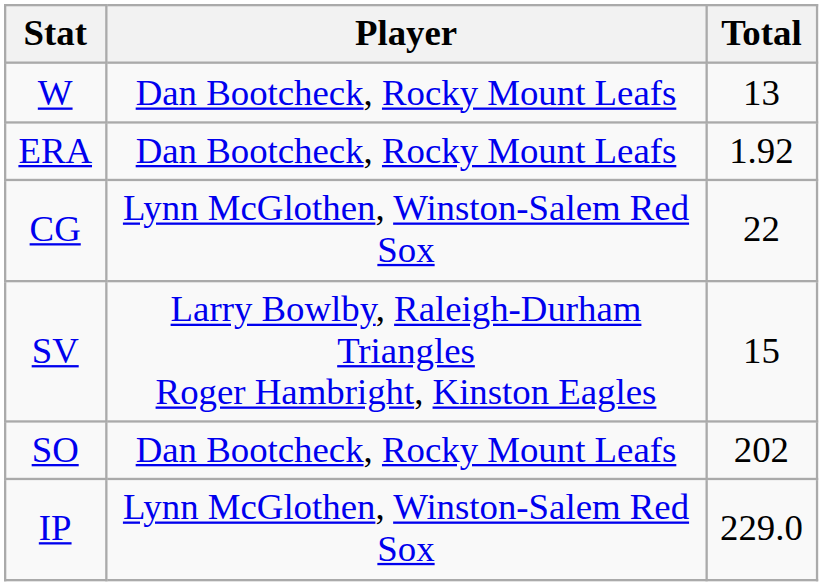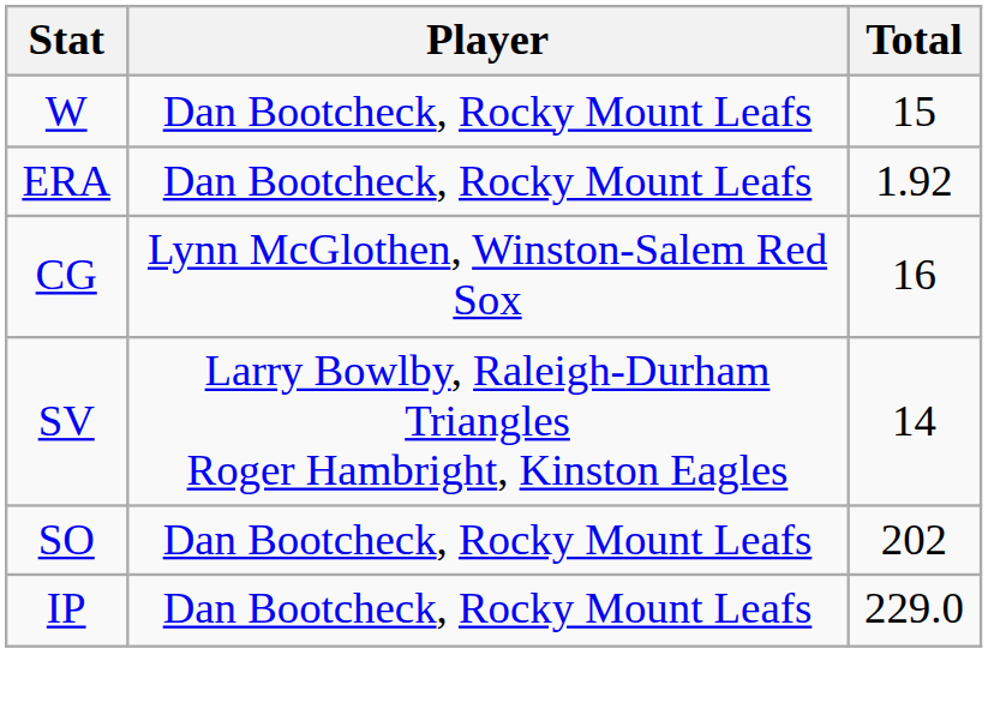 <table class="wikitable" width="40%" style="text-align:center;">
 <tr>
 <th width="5%">Stat</th>
 <th width="60%">Player</th>
 <th width="5%">Total</th>
 </tr>
 <tr>
 <td><a href='#'>W</a></td>
 <td><a href='#'>Dan Bootcheck</a>, <a href='#'>Rocky Mount Leafs</a></td>
-<td>13</td>
+<td>15</td>
 </tr>
 <tr>
 <td><a href='#'>ERA</a></td>
 <td><a href='#'>Dan Bootcheck</a>, <a href='#'>Rocky Mount Leafs</a></td>
 <td>1.92</td>
 </tr>
 <tr>
 <td><a href='#'>CG</a></td>
 <td><a href='#'>Lynn McGlothen</a>, <a href='#'>Winston-Salem Red Sox</a></td>
-<td>22</td>
+<td>16</td>
 </tr>
 <tr>
 <td><a href='#'>SV</a></td>
 <td><a href='#'>Larry Bowlby</a>, <a href='#'>Raleigh-Durham Triangles</a> <br> <a href='#'>Roger Hambright</a>, <a href='#'>Kinston Eagles</a></td>
-<td>15</td>
+<td>14</td>
 </tr>
 <tr>
 <td><a href='#'>SO</a></td>
 <td><a href='#'>Dan Bootcheck</a>, <a href='#'>Rocky Mount Leafs</a></td>
 <td>202</td>
 </tr>
 <tr>
 <td><a href='#'>IP</a></td>
-<td><a href='#'>Lynn McGlothen</a>, <a href='#'>Winston-Salem Red Sox</a></td>
+<td><a href='#'>Dan Bootcheck</a>, <a href='#'>Rocky Mount Leafs</a></td>
 <td>229.0</td>
 </tr>
 </table>
